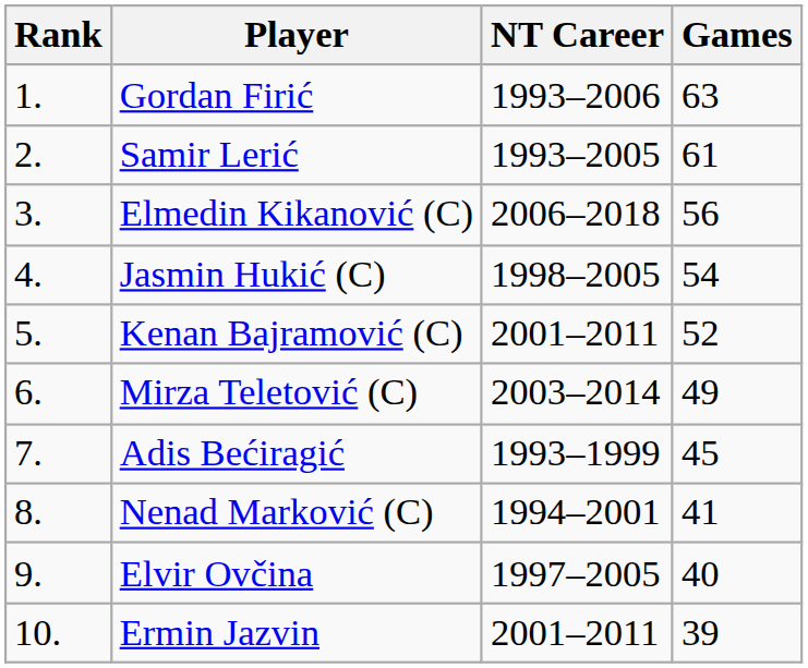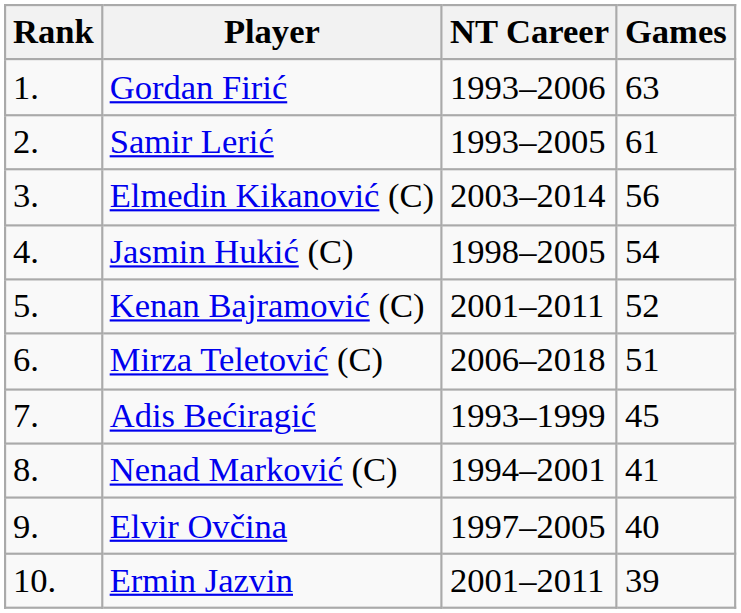 <table class="wikitable">
 <tr>
 <th>Rank</th>
 <th>Player</th>
 <th>NT Career</th>
 <th>Games</th>
 </tr>
 <tr>
 <td>1.</td>
 <td><a href='#'>Gordan Firić</a></td>
 <td>1993–2006</td>
 <td>63</td>
 </tr>
 <tr>
 <td>2.</td>
 <td><a href='#'>Samir Lerić</a></td>
 <td>1993–2005</td>
 <td>61</td>
 </tr>
 <tr>
 <td>3.</td>
 <td><a href='#'>Elmedin Kikanović</a> (C)</td>
-<td>2006–2018</td>
+<td>2003–2014</td>
 <td>56</td>
 </tr>
 <tr>
 <td>4.</td>
 <td><a href='#'>Jasmin Hukić</a> (C)</td>
 <td>1998–2005</td>
 <td>54</td>
 </tr>
 <tr>
 <td>5.</td>
 <td><a href='#'>Kenan Bajramović</a> (C)</td>
 <td>2001–2011</td>
 <td>52</td>
 </tr>
 <tr>
 <td>6.</td>
 <td><a href='#'>Mirza Teletović</a> (C)</td>
-<td>2003–2014</td>
-<td>49</td>
+<td>2006–2018</td>
+<td>51</td>
 </tr>
 <tr>
 <td>7.</td>
 <td><a href='#'>Adis Bećiragić</a></td>
 <td>1993–1999</td>
 <td>45</td>
 </tr>
 <tr>
 <td>8.</td>
 <td><a href='#'>Nenad Marković</a> (C)</td>
 <td>1994–2001</td>
 <td>41</td>
 </tr>
 <tr>
 <td>9.</td>
 <td><a href='#'>Elvir Ovčina</a></td>
 <td>1997–2005</td>
 <td>40</td>
 </tr>
 <tr>
 <td>10.</td>
 <td><a href='#'>Ermin Jazvin</a></td>
 <td>2001–2011</td>
 <td>39</td>
 </tr>
 </table>
